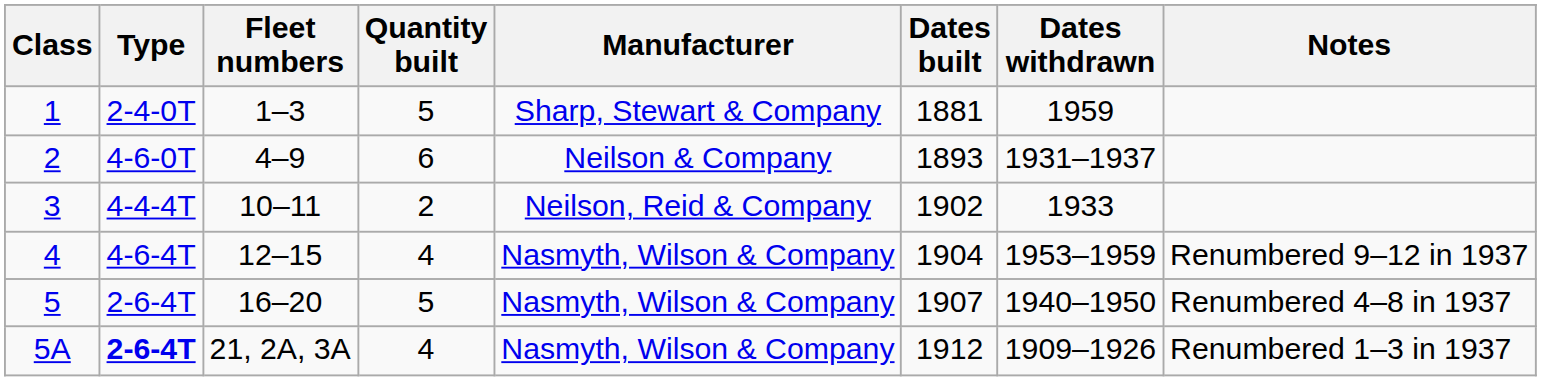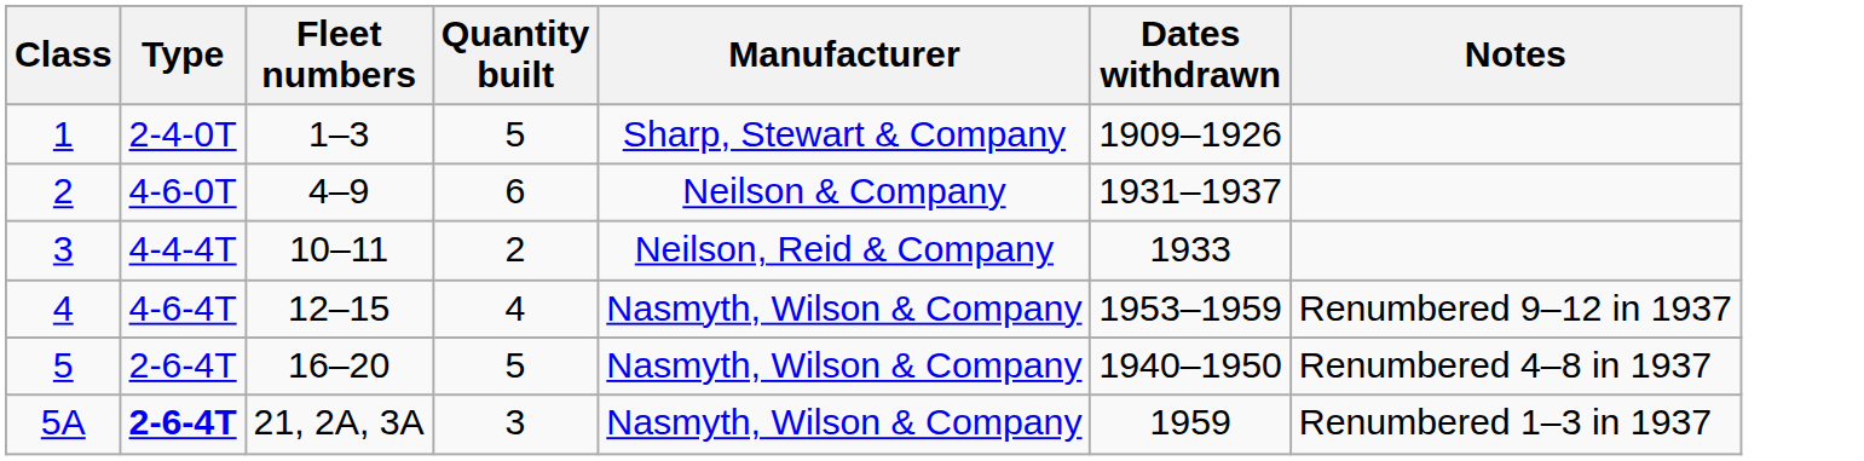 <table class=wikitable style=text-align:center>
 <tr>
 <th>Class</th>
 <th>Type</th>
 <th>Fleet<br>numbers</th>
 <th>Quantity<br>built</th>
 <th>Manufacturer</th>
-<th>Dates<br>built</th>
 <th>Dates<br>withdrawn</th>
 <th>Notes </th>
 </tr>
 <tr>
 <td><a href='#'>1</a></td>
 <td><a href='#'>2-4-0T</a></td>
 <td>1–3</td>
 <td>5</td>
 <td><a href='#'>Sharp, Stewart & Company</a></td>
-<td>1881</td>
-<td>1959</td>
+<td>1909–1926</td>
 <td align=left></td>
 </tr>
 <tr>
 <td><a href='#'>2</a></td>
 <td><a href='#'>4-6-0T</a></td>
 <td>4–9</td>
 <td>6</td>
 <td><a href='#'>Neilson & Company</a></td>
-<td>1893</td>
 <td>1931–1937</td>
 <td align=left></td>
 </tr>
 <tr>
 <td><a href='#'>3</a></td>
 <td><a href='#'>4-4-4T</a></td>
 <td>10–11</td>
 <td>2</td>
 <td><a href='#'>Neilson, Reid & Company</a></td>
-<td>1902</td>
 <td>1933</td>
 <td align=left></td>
 </tr>
 <tr>
 <td><a href='#'>4</a></td>
 <td><a href='#'>4-6-4T</a></td>
 <td>12–15</td>
 <td>4</td>
 <td><a href='#'>Nasmyth, Wilson & Company</a></td>
-<td>1904</td>
 <td>1953–1959</td>
 <td align=left>Renumbered 9–12 in 1937</td>
 </tr>
 <tr>
 <td><a href='#'>5</a></td>
 <td><a href='#'>2-6-4T</a></td>
 <td>16–20</td>
 <td>5</td>
 <td><a href='#'>Nasmyth, Wilson & Company</a></td>
-<td>1907</td>
 <td>1940–1950</td>
 <td align=left>Renumbered 4–8 in 1937</td>
 </tr>
 <tr>
 <td><a href='#'>5A</a></td>
 <td><strong><a href='#'>2-6-4T</a></strong></td>
 <td>21, 2A, 3A</td>
-<td>4</td>
+<td>3</td>
 <td><a href='#'>Nasmyth, Wilson & Company</a></td>
-<td>1912</td>
-<td>1909–1926</td>
+<td>1959</td>
 <td align=left>Renumbered 1–3 in 1937</td>
 </tr>
 </table>
